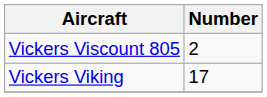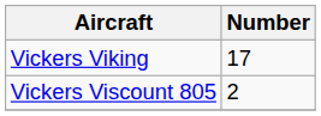 <table class="wikitable">
 <tr>
 <th>Aircraft</th>
 <th>Number</th>
 </tr>
 <tr>
+<td><a href='#'>Vickers Viking</a></td>
+<td>17</td>
+</tr>
+<tr>
 <td><a href='#'>Vickers Viscount 805</a></td>
 <td>2</td>
 </tr>
 <tr>
-<td><a href='#'>Vickers Viking</a></td>
-<td>17</td>
-</tr>
-<tr>
 </tr>
 </table>
